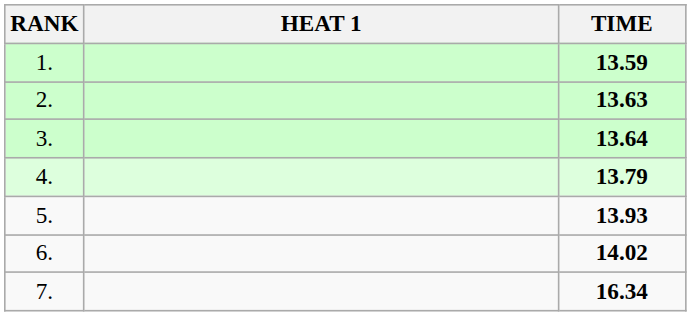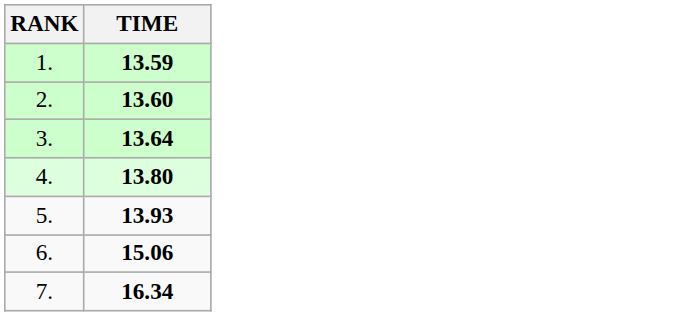 <table class="wikitable" style="border-collapse: collapse; font-size: 90%;">
 <tr>
 <th>RANK</th>
-<th style="width: 20em">HEAT 1</th>
 <th style="width: 5em">TIME</th>
 </tr>
 <tr style="background:#ccffcc;">
 <td align="center">1.</td>
-<td></td>
 <td align="center"><strong>13.59</strong></td>
 </tr>
 <tr style="background:#ccffcc;">
 <td align="center">2.</td>
-<td></td>
-<td align="center"><strong>13.63</strong></td>
+<td align="center"><strong>13.60</strong></td>
 </tr>
 <tr style="background:#ccffcc;">
 <td align="center">3.</td>
-<td></td>
 <td align="center"><strong>13.64</strong></td>
 </tr>
 <tr style="background:#ddffdd;">
 <td align="center">4.</td>
-<td></td>
-<td align="center"><strong>13.79</strong></td>
+<td align="center"><strong>13.80</strong></td>
 </tr>
 <tr>
 <td align="center">5.</td>
-<td></td>
 <td align="center"><strong>13.93</strong></td>
 </tr>
 <tr>
 <td align="center">6.</td>
-<td></td>
-<td align="center"><strong>14.02</strong></td>
+<td align="center"><strong>15.06</strong></td>
 </tr>
 <tr>
 <td align="center">7.</td>
-<td></td>
 <td align="center"><strong>16.34</strong></td>
 </tr>
 </table>
